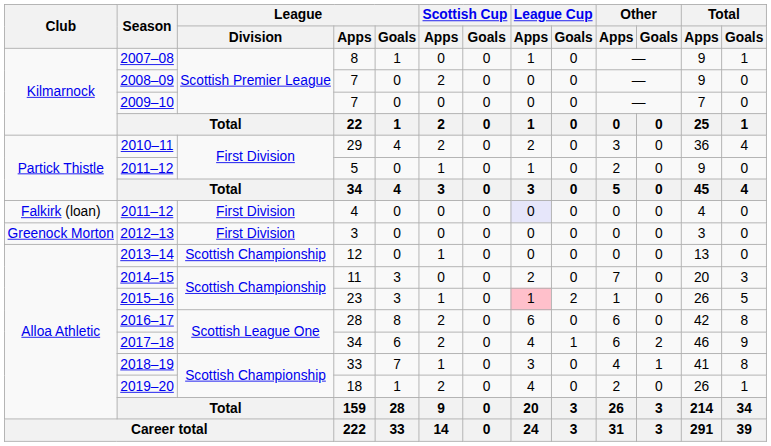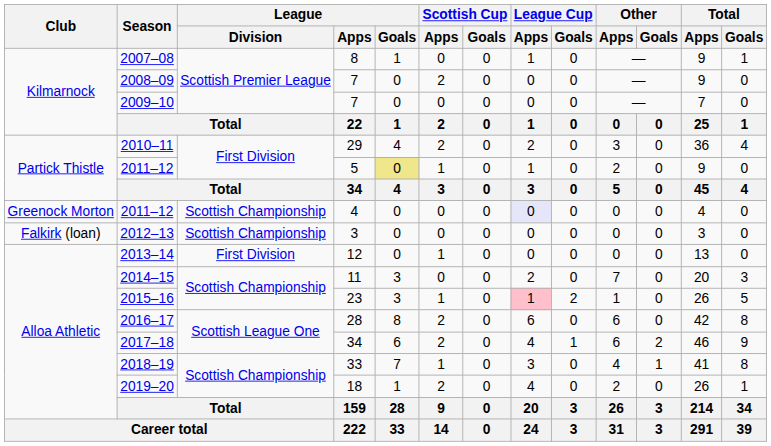 <table class="wikitable" style="text-align:center">
 <tr>
 <th rowspan="2">Club</th>
 <th rowspan="2">Season</th>
 <th colspan="3">League</th>
 <th colspan="2"><a href='#'>Scottish Cup</a></th>
 <th colspan="2"><a href='#'>League Cup</a></th>
 <th colspan="2">Other</th>
 <th colspan="2">Total</th>
 </tr>
 <tr>
 <th>Division</th>
 <th>Apps</th>
 <th>Goals</th>
 <th>Apps</th>
 <th>Goals</th>
 <th>Apps</th>
 <th>Goals</th>
 <th>Apps</th>
 <th>Goals</th>
 <th>Apps</th>
 <th>Goals</th>
 </tr>
 <tr>
 <td rowspan="4"><a href='#'>Kilmarnock</a></td>
 <td><a href='#'>2007–08</a></td>
 <td rowspan="3"><a href='#'>Scottish Premier League</a></td>
 <td>8</td>
 <td>1</td>
 <td>0</td>
 <td>0</td>
 <td>1</td>
 <td>0</td>
 <td colspan="2">—</td>
 <td>9</td>
 <td>1</td>
 </tr>
 <tr>
 <td><a href='#'>2008–09</a></td>
 <td>7</td>
 <td>0</td>
 <td>2</td>
 <td>0</td>
 <td>0</td>
 <td>0</td>
 <td colspan="2">—</td>
 <td>9</td>
 <td>0</td>
 </tr>
 <tr>
 <td><a href='#'>2009–10</a></td>
 <td>7</td>
 <td>0</td>
 <td>0</td>
 <td>0</td>
 <td>0</td>
 <td>0</td>
 <td colspan="2">—</td>
 <td>7</td>
 <td>0</td>
 </tr>
 <tr>
 <th colspan="2">Total</th>
 <th>22</th>
 <th>1</th>
 <th>2</th>
 <th>0</th>
 <th>1</th>
 <th>0</th>
 <th>0</th>
 <th>0</th>
 <th>25</th>
 <th>1</th>
 </tr>
 <tr>
 <td rowspan="3"><a href='#'>Partick Thistle</a></td>
 <td><a href='#'>2010–11</a></td>
 <td rowspan="2"><a href='#'>First Division</a></td>
 <td>29</td>
 <td>4</td>
 <td>2</td>
 <td>0</td>
 <td>2</td>
 <td>0</td>
 <td>3</td>
 <td>0</td>
 <td>36</td>
 <td>4</td>
 </tr>
 <tr>
 <td><a href='#'>2011–12</a></td>
 <td>5</td>
-<td>0</td>
+<td style="background: khaki;">0</td>
 <td>1</td>
 <td>0</td>
 <td>1</td>
 <td>0</td>
 <td>2</td>
 <td>0</td>
 <td>9</td>
 <td>0</td>
 </tr>
 <tr>
 <th colspan="2">Total</th>
 <th>34</th>
 <th>4</th>
 <th>3</th>
 <th>0</th>
 <th>3</th>
 <th>0</th>
 <th>5</th>
 <th>0</th>
 <th>45</th>
 <th>4</th>
 </tr>
 <tr>
-<td><a href='#'>Falkirk</a> (loan)</td>
+<td><a href='#'>Greenock Morton</a></td>
 <td><a href='#'>2011–12</a></td>
-<td><a href='#'>First Division</a></td>
+<td><a href='#'>Scottish Championship</a></td>
 <td>4</td>
 <td>0</td>
 <td>0</td>
 <td>0</td>
 <td style="background: lavender;">0</td>
 <td>0</td>
 <td>0</td>
 <td>0</td>
 <td>4</td>
 <td>0</td>
 </tr>
 <tr>
-<td><a href='#'>Greenock Morton</a></td>
+<td><a href='#'>Falkirk</a> (loan)</td>
 <td><a href='#'>2012–13</a></td>
-<td><a href='#'>First Division</a></td>
+<td><a href='#'>Scottish Championship</a></td>
 <td>3</td>
 <td>0</td>
 <td>0</td>
 <td>0</td>
 <td>0</td>
 <td>0</td>
 <td>0</td>
 <td>0</td>
 <td>3</td>
 <td>0</td>
 </tr>
 <tr>
 <td rowspan=8><a href='#'>Alloa Athletic</a></td>
 <td><a href='#'>2013–14</a></td>
-<td><a href='#'>Scottish Championship</a></td>
+<td><a href='#'>First Division</a></td>
 <td>12</td>
 <td>0</td>
 <td>1</td>
 <td>0</td>
 <td>0</td>
 <td>0</td>
 <td>0</td>
 <td>0</td>
 <td>13</td>
 <td>0</td>
 </tr>
 <tr>
 <td><a href='#'>2014–15</a></td>
 <td rowspan="2"><a href='#'>Scottish Championship</a></td>
 <td>11</td>
 <td>3</td>
 <td>0</td>
 <td>0</td>
 <td>2</td>
 <td>0</td>
 <td>7</td>
 <td>0</td>
 <td>20</td>
 <td>3</td>
 </tr>
 <tr>
 <td><a href='#'>2015–16</a></td>
 <td>23</td>
 <td>3</td>
 <td>1</td>
 <td>0</td>
 <td style="background: pink;">1</td>
 <td>2</td>
 <td>1</td>
 <td>0</td>
 <td>26</td>
 <td>5</td>
 </tr>
 <tr>
 <td><a href='#'>2016–17</a></td>
 <td rowspan="2"><a href='#'>Scottish League One</a></td>
 <td>28</td>
 <td>8</td>
 <td>2</td>
 <td>0</td>
 <td>6</td>
 <td>0</td>
 <td>6</td>
 <td>0</td>
 <td>42</td>
 <td>8</td>
 </tr>
 <tr>
 <td><a href='#'>2017–18</a></td>
 <td>34</td>
 <td>6</td>
 <td>2</td>
 <td>0</td>
 <td>4</td>
 <td>1</td>
 <td>6</td>
 <td>2</td>
 <td>46</td>
 <td>9</td>
 </tr>
 <tr>
 <td><a href='#'>2018–19</a></td>
 <td rowspan=2><a href='#'>Scottish Championship</a></td>
 <td>33</td>
 <td>7</td>
 <td>1</td>
 <td>0</td>
 <td>3</td>
 <td>0</td>
 <td>4</td>
 <td>1</td>
 <td>41</td>
 <td>8</td>
 </tr>
 <tr>
 <td><a href='#'>2019–20</a></td>
 <td>18</td>
 <td>1</td>
 <td>2</td>
 <td>0</td>
 <td>4</td>
 <td>0</td>
 <td>2</td>
 <td>0</td>
 <td>26</td>
 <td>1</td>
 </tr>
 <tr>
 <th colspan="2">Total</th>
 <th>159</th>
 <th>28</th>
 <th>9</th>
 <th>0</th>
 <th>20</th>
 <th>3</th>
 <th>26</th>
 <th>3</th>
 <th>214</th>
 <th>34</th>
 </tr>
 <tr>
 <th colspan="3">Career total</th>
 <th>222</th>
 <th>33</th>
 <th>14</th>
 <th>0</th>
 <th>24</th>
 <th>3</th>
 <th>31</th>
 <th>3</th>
 <th>291</th>
 <th>39</th>
 </tr>
 </table>
